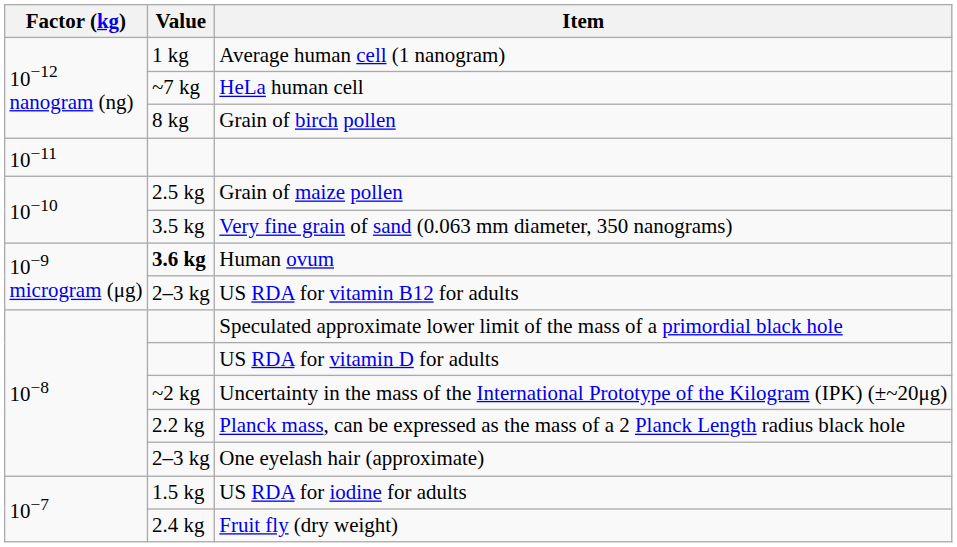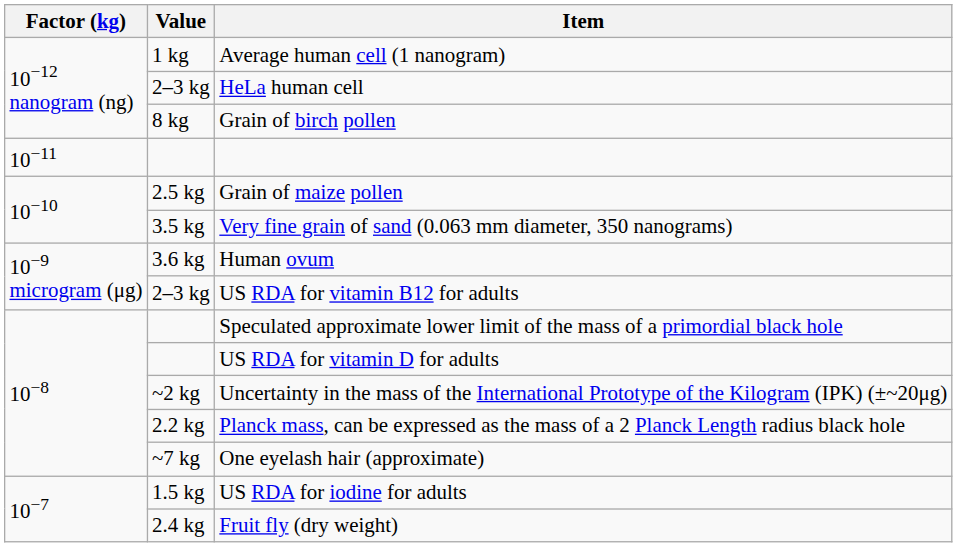 <table class="wikitable sortable">
 <tr>
 <th>Factor (<a href='#'>kg</a>)</th>
 <th>Value</th>
 <th>Item</th>
 </tr>
 <tr>
 <td rowspan=3>10<sup>−12</sup><br><a href='#'>nanogram</a> (ng)</td>
 <td>1 kg</td>
 <td>Average human <a href='#'>cell</a> (1 nanogram)</td>
 </tr>
 <tr>
-<td>~7 kg</td>
+<td>2–3 kg</td>
 <td><a href='#'>HeLa</a> human cell</td>
 </tr>
 <tr>
 <td>8 kg</td>
 <td>Grain of <a href='#'>birch</a> <a href='#'>pollen</a></td>
 </tr>
 <tr>
 <td>10<sup>−11</sup></td>
 <td> </td>
 <td> </td>
 </tr>
 <tr>
 <td rowspan=2>10<sup>−10</sup></td>
 <td>2.5 kg</td>
 <td>Grain of <a href='#'>maize</a> <a href='#'>pollen</a></td>
 </tr>
 <tr>
 <td>3.5 kg</td>
 <td><a href='#'>Very fine grain</a> of <a href='#'>sand</a> (0.063 mm diameter, 350 nanograms)</td>
 </tr>
 <tr>
 <td rowspan=2>10<sup>−9</sup><br><a href='#'>microgram</a> (μg)</td>
-<td><strong>3.6 kg</strong></td>
+<td>3.6 kg</td>
 <td>Human <a href='#'>ovum</a></td>
 </tr>
 <tr>
 <td>2–3 kg</td>
 <td>US <a href='#'>RDA</a> for <a href='#'>vitamin B12</a> for adults</td>
 </tr>
 <tr>
 <td rowspan=5>10<sup>−8</sup></td>
 <td></td>
 <td>Speculated approximate lower limit of the mass of a <a href='#'>primordial black hole</a></td>
 </tr>
 <tr>
 <td></td>
 <td>US <a href='#'>RDA</a> for <a href='#'>vitamin D</a> for adults</td>
 </tr>
 <tr>
 <td>~2 kg</td>
 <td>Uncertainty in the mass of the <a href='#'>International Prototype of the Kilogram</a> (IPK) (±~20μg)</td>
 </tr>
 <tr>
 <td>2.2 kg</td>
 <td><a href='#'>Planck mass</a>, can be expressed as the mass of a 2 <a href='#'>Planck Length</a> radius black hole</td>
 </tr>
 <tr>
-<td>2–3 kg</td>
+<td>~7 kg</td>
 <td>One eyelash hair (approximate)</td>
 </tr>
 <tr>
 <td rowspan=2>10<sup>−7</sup></td>
 <td>1.5 kg</td>
 <td>US <a href='#'>RDA</a> for <a href='#'>iodine</a> for adults</td>
 </tr>
 <tr>
 <td>2.4 kg</td>
 <td><a href='#'>Fruit fly</a> (dry weight)</td>
 </tr>
 </table>
